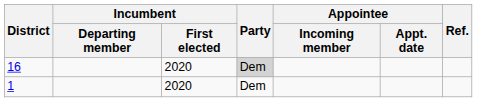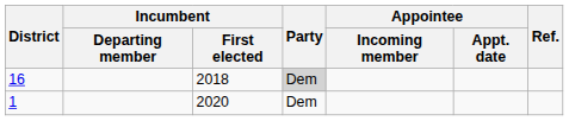 <table class="wikitable sortable">
 <tr>
 <th rowspan="2">District</th>
 <th colspan="2">Incumbent</th>
 <th rowspan="2">Party</th>
 <th colspan="2">Appointee</th>
 <th rowspan="2" class=unsortable>Ref.</th>
 </tr>
 <tr>
 <th>Departing member</th>
 <th>First elected</th>
 <th>Incoming member</th>
 <th>Appt. date</th>
 </tr>
 <tr>
 <td><a href='#'>16</a></td>
 <td></td>
-<td>2020</td>
+<td>2018</td>
 <td style="background: lightgrey;">Dem</td>
 <td></td>
 <td></td>
 <td></td>
 </tr>
 <tr>
 <td><a href='#'>1</a></td>
 <td></td>
 <td>2020</td>
 <td>Dem</td>
 <td></td>
 <td></td>
 <td></td>
 </tr>
 </table>
